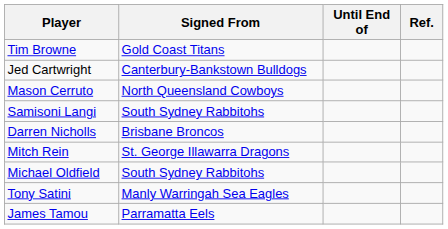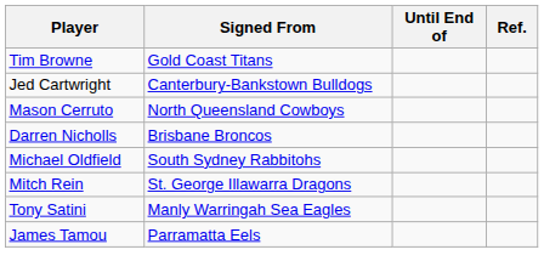 <table class="wikitable" style="font-size:90%">
 <tr bgcolor= #efefef>
 <th width="120">Player</th>
 <th width="220">Signed From</th>
 <th width="80">Until End of</th>
 <th width="40">Ref.</th>
 </tr>
 <tr>
 <td><a href='#'>Tim Browne</a></td>
 <td> <a href='#'>Gold Coast Titans</a></td>
 <td></td>
 <td></td>
 </tr>
 <tr>
 <td>Jed Cartwright</td>
 <td> <a href='#'>Canterbury-Bankstown Bulldogs</a></td>
 <td></td>
 <td></td>
 </tr>
 <tr>
 <td><a href='#'>Mason Cerruto</a></td>
 <td> <a href='#'>North Queensland Cowboys</a></td>
 <td></td>
 <td></td>
 </tr>
 <tr>
-<td><a href='#'>Samisoni Langi</a></td>
-<td> <a href='#'>South Sydney Rabbitohs</a></td>
-<td></td>
-<td></td>
-</tr>
-<tr>
 <td><a href='#'>Darren Nicholls</a></td>
 <td> <a href='#'>Brisbane Broncos</a></td>
 <td></td>
 <td></td>
 </tr>
 <tr>
-<td><a href='#'>Mitch Rein</a></td>
-<td> <a href='#'>St. George Illawarra Dragons</a></td>
+<td><a href='#'>Michael Oldfield</a></td>
+<td> <a href='#'>South Sydney Rabbitohs</a></td>
 <td></td>
 <td></td>
 </tr>
 <tr>
-<td><a href='#'>Michael Oldfield</a></td>
-<td> <a href='#'>South Sydney Rabbitohs</a></td>
+<td><a href='#'>Mitch Rein</a></td>
+<td> <a href='#'>St. George Illawarra Dragons</a></td>
 <td></td>
 <td></td>
 </tr>
 <tr>
 <td><a href='#'>Tony Satini</a></td>
 <td> <a href='#'>Manly Warringah Sea Eagles</a></td>
 <td></td>
 <td></td>
 </tr>
 <tr>
 <td><a href='#'>James Tamou</a></td>
 <td> <a href='#'>Parramatta Eels</a></td>
 <td></td>
 <td></td>
 </tr>
 </table>
